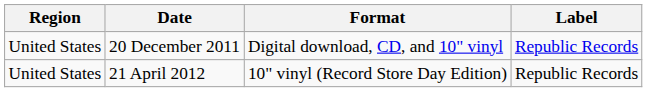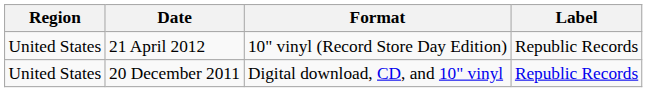 <table class=wikitable>
 <tr>
 <th>Region</th>
 <th>Date</th>
 <th>Format</th>
 <th>Label</th>
 </tr>
 <tr>
 <td>United States</td>
+<td>21 April 2012</td>
+<td>10" vinyl (Record Store Day Edition)</td>
+<td>Republic Records</td>
+</tr>
+<tr>
+<td>United States</td>
 <td>20 December 2011</td>
 <td>Digital download, <a href='#'>CD</a>, and <a href='#'>10" vinyl</a></td>
 <td><a href='#'>Republic Records</a></td>
 </tr>
-<tr>
-<td>United States</td>
-<td>21 April 2012</td>
-<td>10" vinyl (Record Store Day Edition)</td>
-<td>Republic Records</td>
-</tr>
 </table>
